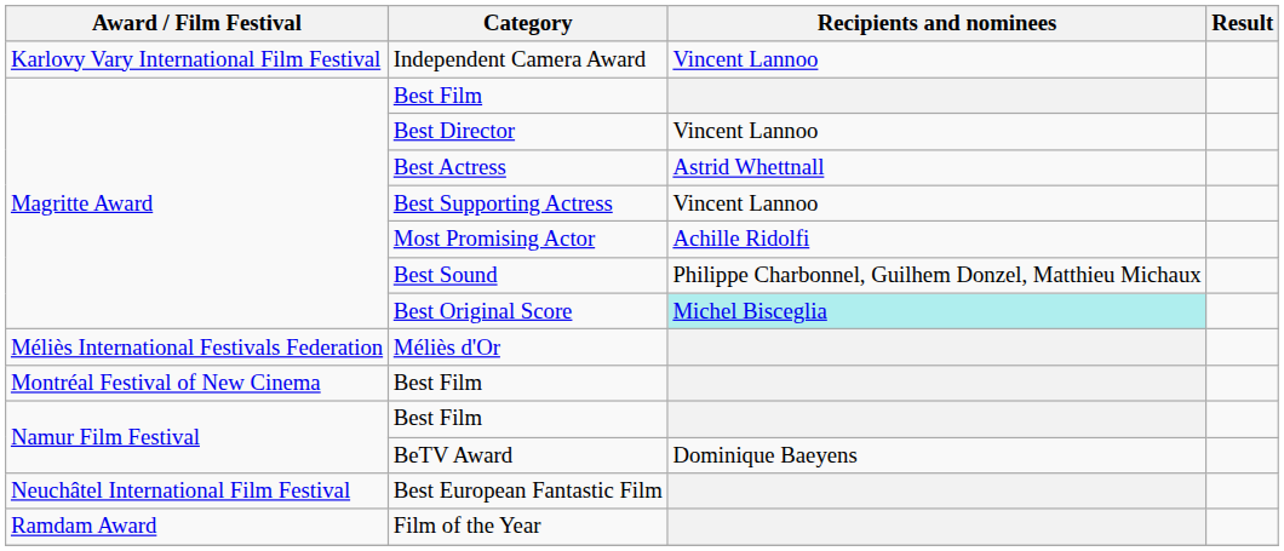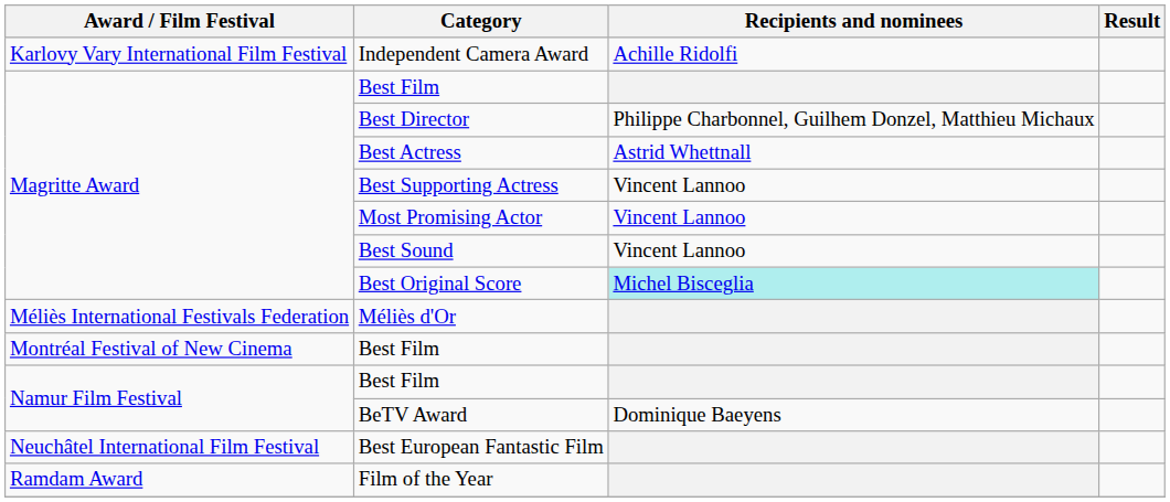 <table class="wikitable plainrowheaders sortable">
 <tr style="background:#ccc; text-align:center;">
 <th scope="col">Award / Film Festival</th>
 <th scope="col">Category</th>
 <th scope="col">Recipients and nominees</th>
 <th scope="col">Result</th>
 </tr>
 <tr>
 <td><a href='#'>Karlovy Vary International Film Festival</a></td>
 <td>Independent Camera Award</td>
-<td><a href='#'>Vincent Lannoo</a></td>
+<td><a href='#'>Achille Ridolfi</a></td>
 <td></td>
 </tr>
 <tr>
 <td rowspan=7><a href='#'>Magritte Award</a></td>
 <td><a href='#'>Best Film</a></td>
 <th></th>
 <td></td>
 </tr>
 <tr>
 <td><a href='#'>Best Director</a></td>
-<td>Vincent Lannoo</td>
+<td>Philippe Charbonnel, Guilhem Donzel, Matthieu Michaux</td>
 <td></td>
 </tr>
 <tr>
 <td><a href='#'>Best Actress</a></td>
 <td><a href='#'>Astrid Whettnall</a></td>
 <td></td>
 </tr>
 <tr>
 <td><a href='#'>Best Supporting Actress</a></td>
 <td>Vincent Lannoo</td>
 <td></td>
 </tr>
 <tr>
 <td><a href='#'>Most Promising Actor</a></td>
-<td><a href='#'>Achille Ridolfi</a></td>
+<td><a href='#'>Vincent Lannoo</a></td>
 <td></td>
 </tr>
 <tr>
 <td><a href='#'>Best Sound</a></td>
-<td>Philippe Charbonnel, Guilhem Donzel, Matthieu Michaux</td>
+<td>Vincent Lannoo</td>
 <td></td>
 </tr>
 <tr>
 <td><a href='#'>Best Original Score</a></td>
 <td style="background: paleturquoise;"><a href='#'>Michel Bisceglia</a></td>
 <td></td>
 </tr>
 <tr>
 <td><a href='#'>Méliès International Festivals Federation</a></td>
 <td><a href='#'>Méliès d'Or</a></td>
 <th></th>
 <td></td>
 </tr>
 <tr>
 <td><a href='#'>Montréal Festival of New Cinema</a></td>
 <td>Best Film</td>
 <th></th>
 <td></td>
 </tr>
 <tr>
 <td rowspan=2><a href='#'>Namur Film Festival</a></td>
 <td>Best Film</td>
 <th></th>
 <td></td>
 </tr>
 <tr>
 <td>BeTV Award</td>
 <td>Dominique Baeyens</td>
 <td></td>
 </tr>
 <tr>
 <td><a href='#'>Neuchâtel International Film Festival</a></td>
 <td>Best European Fantastic Film</td>
 <th></th>
 <td></td>
 </tr>
 <tr>
 <td><a href='#'>Ramdam Award</a></td>
 <td>Film of the Year</td>
 <th></th>
 <td></td>
 </tr>
 <tr>
 </tr>
 </table>
